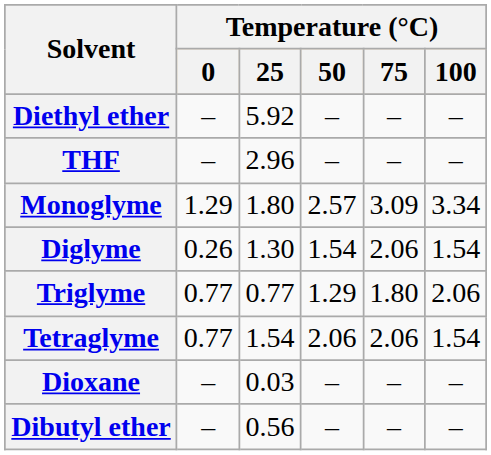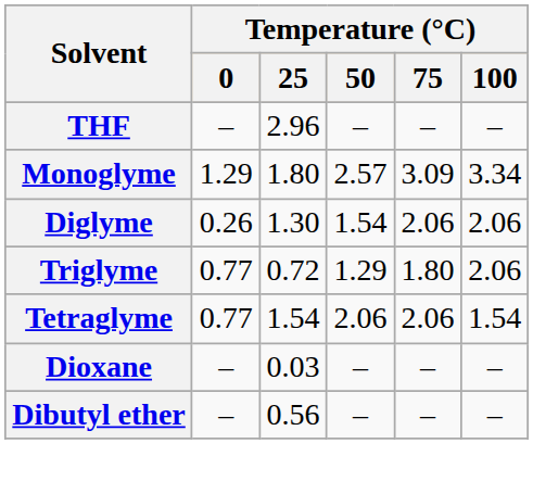 <table class="wikitable" style="text-align:center">
 <tr>
 <th rowspan=2>Solvent</th>
 <th colspan=5>Temperature (°C)</th>
 </tr>
 <tr bgcolor=#ffdead>
 <th>0</th>
 <th>25</th>
 <th>50</th>
 <th>75</th>
 <th>100</th>
-</tr>
-<tr>
-<th><a href='#'>Diethyl ether</a></th>
-<td>–</td>
-<td>5.92</td>
-<td>–</td>
-<td>–</td>
-<td>–</td>
 </tr>
 <tr>
 <th><a href='#'>THF</a></th>
 <td>–</td>
 <td>2.96</td>
 <td>–</td>
 <td>–</td>
 <td>–</td>
 </tr>
 <tr>
 <th><a href='#'>Monoglyme</a></th>
 <td>1.29</td>
 <td>1.80</td>
 <td>2.57</td>
 <td>3.09</td>
 <td>3.34</td>
 </tr>
 <tr>
 <th><a href='#'>Diglyme</a></th>
 <td>0.26</td>
 <td>1.30</td>
 <td>1.54</td>
 <td>2.06</td>
-<td>1.54</td>
+<td>2.06</td>
 </tr>
 <tr>
 <th><a href='#'>Triglyme</a></th>
 <td>0.77</td>
-<td>0.77</td>
+<td>0.72</td>
 <td>1.29</td>
 <td>1.80</td>
 <td>2.06</td>
 </tr>
 <tr>
 <th><a href='#'>Tetraglyme</a></th>
 <td>0.77</td>
 <td>1.54</td>
 <td>2.06</td>
 <td>2.06</td>
 <td>1.54</td>
 </tr>
 <tr>
 <th><a href='#'>Dioxane</a></th>
 <td>–</td>
 <td>0.03</td>
 <td>–</td>
 <td>–</td>
 <td>–</td>
 </tr>
 <tr>
 <th><a href='#'>Dibutyl ether</a></th>
 <td>–</td>
 <td>0.56</td>
 <td>–</td>
 <td>–</td>
 <td>–</td>
 </tr>
 </table>
